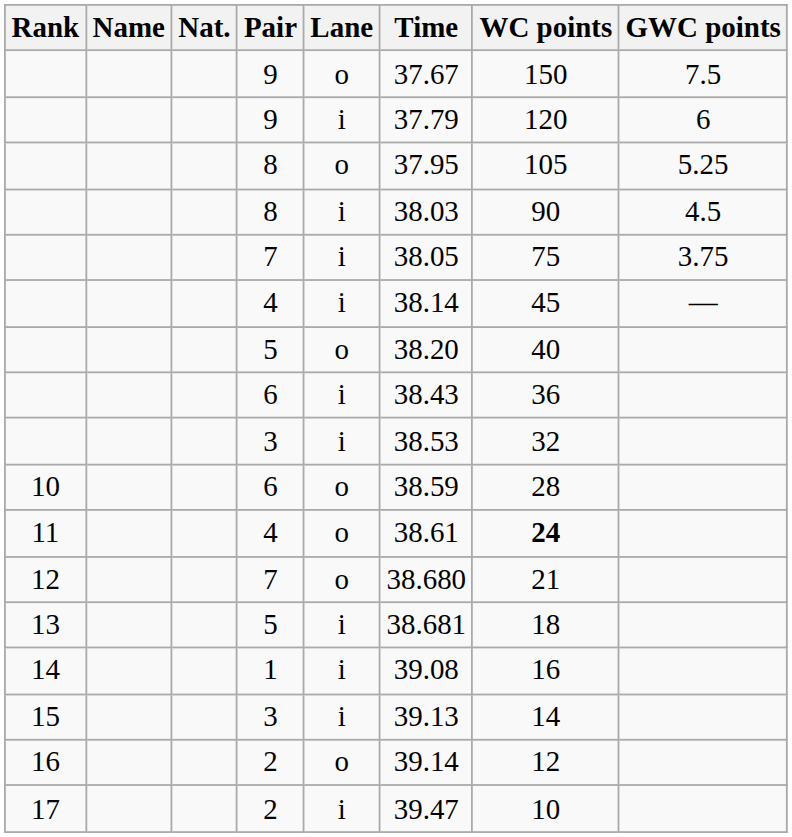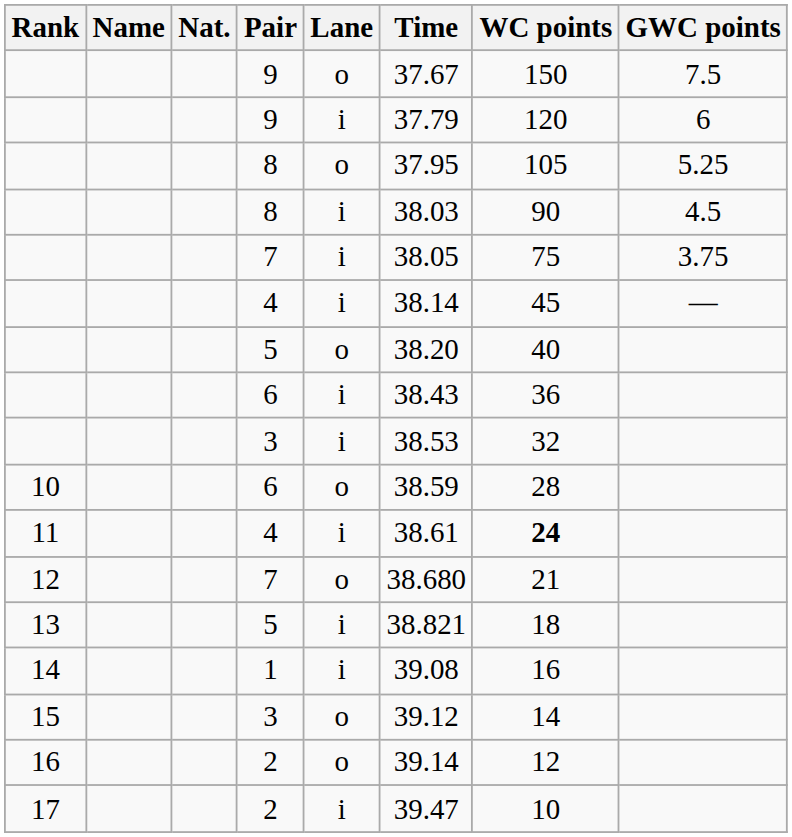 <table class="wikitable sortable" style="text-align:center">
 <tr>
 <th>Rank</th>
 <th>Name</th>
 <th>Nat.</th>
 <th>Pair</th>
 <th>Lane</th>
 <th>Time</th>
 <th>WC points</th>
 <th>GWC points</th>
 </tr>
 <tr>
 <td></td>
 <td align=left></td>
 <td></td>
 <td>9</td>
 <td>o</td>
 <td>37.67</td>
 <td>150</td>
 <td>7.5</td>
 </tr>
 <tr>
 <td></td>
 <td align=left></td>
 <td></td>
 <td>9</td>
 <td>i</td>
 <td>37.79</td>
 <td>120</td>
 <td>6</td>
 </tr>
 <tr>
 <td></td>
 <td align=left></td>
 <td></td>
 <td>8</td>
 <td>o</td>
 <td>37.95</td>
 <td>105</td>
 <td>5.25</td>
 </tr>
 <tr>
 <td></td>
 <td align=left></td>
 <td></td>
 <td>8</td>
 <td>i</td>
 <td>38.03</td>
 <td>90</td>
 <td>4.5</td>
 </tr>
 <tr>
 <td></td>
 <td align=left></td>
 <td></td>
 <td>7</td>
 <td>i</td>
 <td>38.05</td>
 <td>75</td>
 <td>3.75</td>
 </tr>
 <tr>
 <td></td>
 <td align=left></td>
 <td></td>
 <td>4</td>
 <td>i</td>
 <td>38.14</td>
 <td>45</td>
 <td>—</td>
 </tr>
 <tr>
 <td></td>
 <td align=left></td>
 <td></td>
 <td>5</td>
 <td>o</td>
 <td>38.20</td>
 <td>40</td>
 <td></td>
 </tr>
 <tr>
 <td></td>
 <td align=left></td>
 <td></td>
 <td>6</td>
 <td>i</td>
 <td>38.43</td>
 <td>36</td>
 <td></td>
 </tr>
 <tr>
 <td></td>
 <td align=left></td>
 <td></td>
 <td>3</td>
 <td>i</td>
 <td>38.53</td>
 <td>32</td>
 <td></td>
 </tr>
 <tr>
 <td>10</td>
 <td align=left></td>
 <td></td>
 <td>6</td>
 <td>o</td>
 <td>38.59</td>
 <td>28</td>
 <td></td>
 </tr>
 <tr>
 <td>11</td>
 <td align=left></td>
 <td></td>
 <td>4</td>
-<td>o</td>
+<td>i</td>
 <td>38.61</td>
 <td><strong>24</strong></td>
 <td></td>
 </tr>
 <tr>
 <td>12</td>
 <td align=left></td>
 <td></td>
 <td>7</td>
 <td>o</td>
 <td>38.680</td>
 <td>21</td>
 <td></td>
 </tr>
 <tr>
 <td>13</td>
 <td align=left></td>
 <td></td>
 <td>5</td>
 <td>i</td>
-<td>38.681</td>
+<td>38.821</td>
 <td>18</td>
 <td></td>
 </tr>
 <tr>
 <td>14</td>
 <td align=left></td>
 <td></td>
 <td>1</td>
 <td>i</td>
 <td>39.08</td>
 <td>16</td>
 <td></td>
 </tr>
 <tr>
 <td>15</td>
 <td align=left></td>
 <td></td>
 <td>3</td>
-<td>i</td>
-<td>39.13</td>
+<td>o</td>
+<td>39.12</td>
 <td>14</td>
 <td></td>
 </tr>
 <tr>
 <td>16</td>
 <td align=left></td>
 <td></td>
 <td>2</td>
 <td>o</td>
 <td>39.14</td>
 <td>12</td>
 <td></td>
 </tr>
 <tr>
 <td>17</td>
 <td align=left></td>
 <td></td>
 <td>2</td>
 <td>i</td>
 <td>39.47</td>
 <td>10</td>
 <td></td>
 </tr>
 </table>
